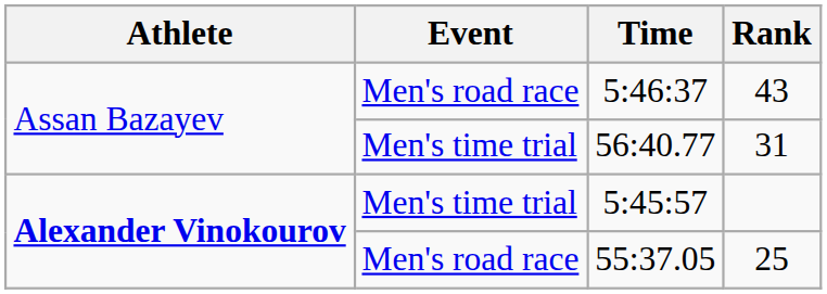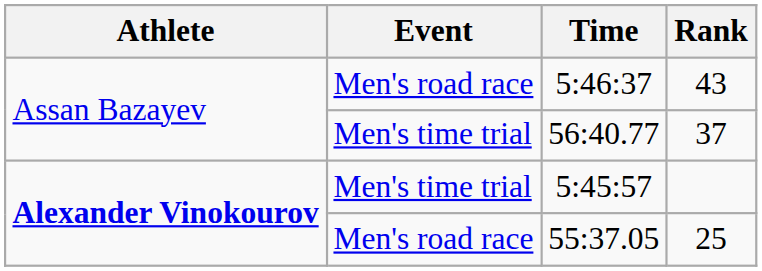 <table class="wikitable" style="font-size:90%;">
 <tr>
 <th>Athlete</th>
 <th>Event</th>
 <th>Time</th>
 <th>Rank</th>
 </tr>
 <tr align=center>
 <td align=left rowspan=2><a href='#'>Assan Bazayev</a></td>
 <td align=left><a href='#'>Men's road race</a></td>
 <td>5:46:37</td>
 <td>43</td>
 </tr>
 <tr align=center>
 <td align=left><a href='#'>Men's time trial</a></td>
 <td>56:40.77</td>
-<td>31</td>
+<td>37</td>
 </tr>
 <tr align=center>
 <td align=left rowspan=2><strong><a href='#'>Alexander Vinokourov</a></strong></td>
 <td align=left><a href='#'>Men's time trial</a></td>
 <td>5:45:57</td>
 <td></td>
 </tr>
 <tr align=center>
 <td align=left><a href='#'>Men's road race</a></td>
 <td>55:37.05</td>
 <td>25</td>
 </tr>
 </table>
